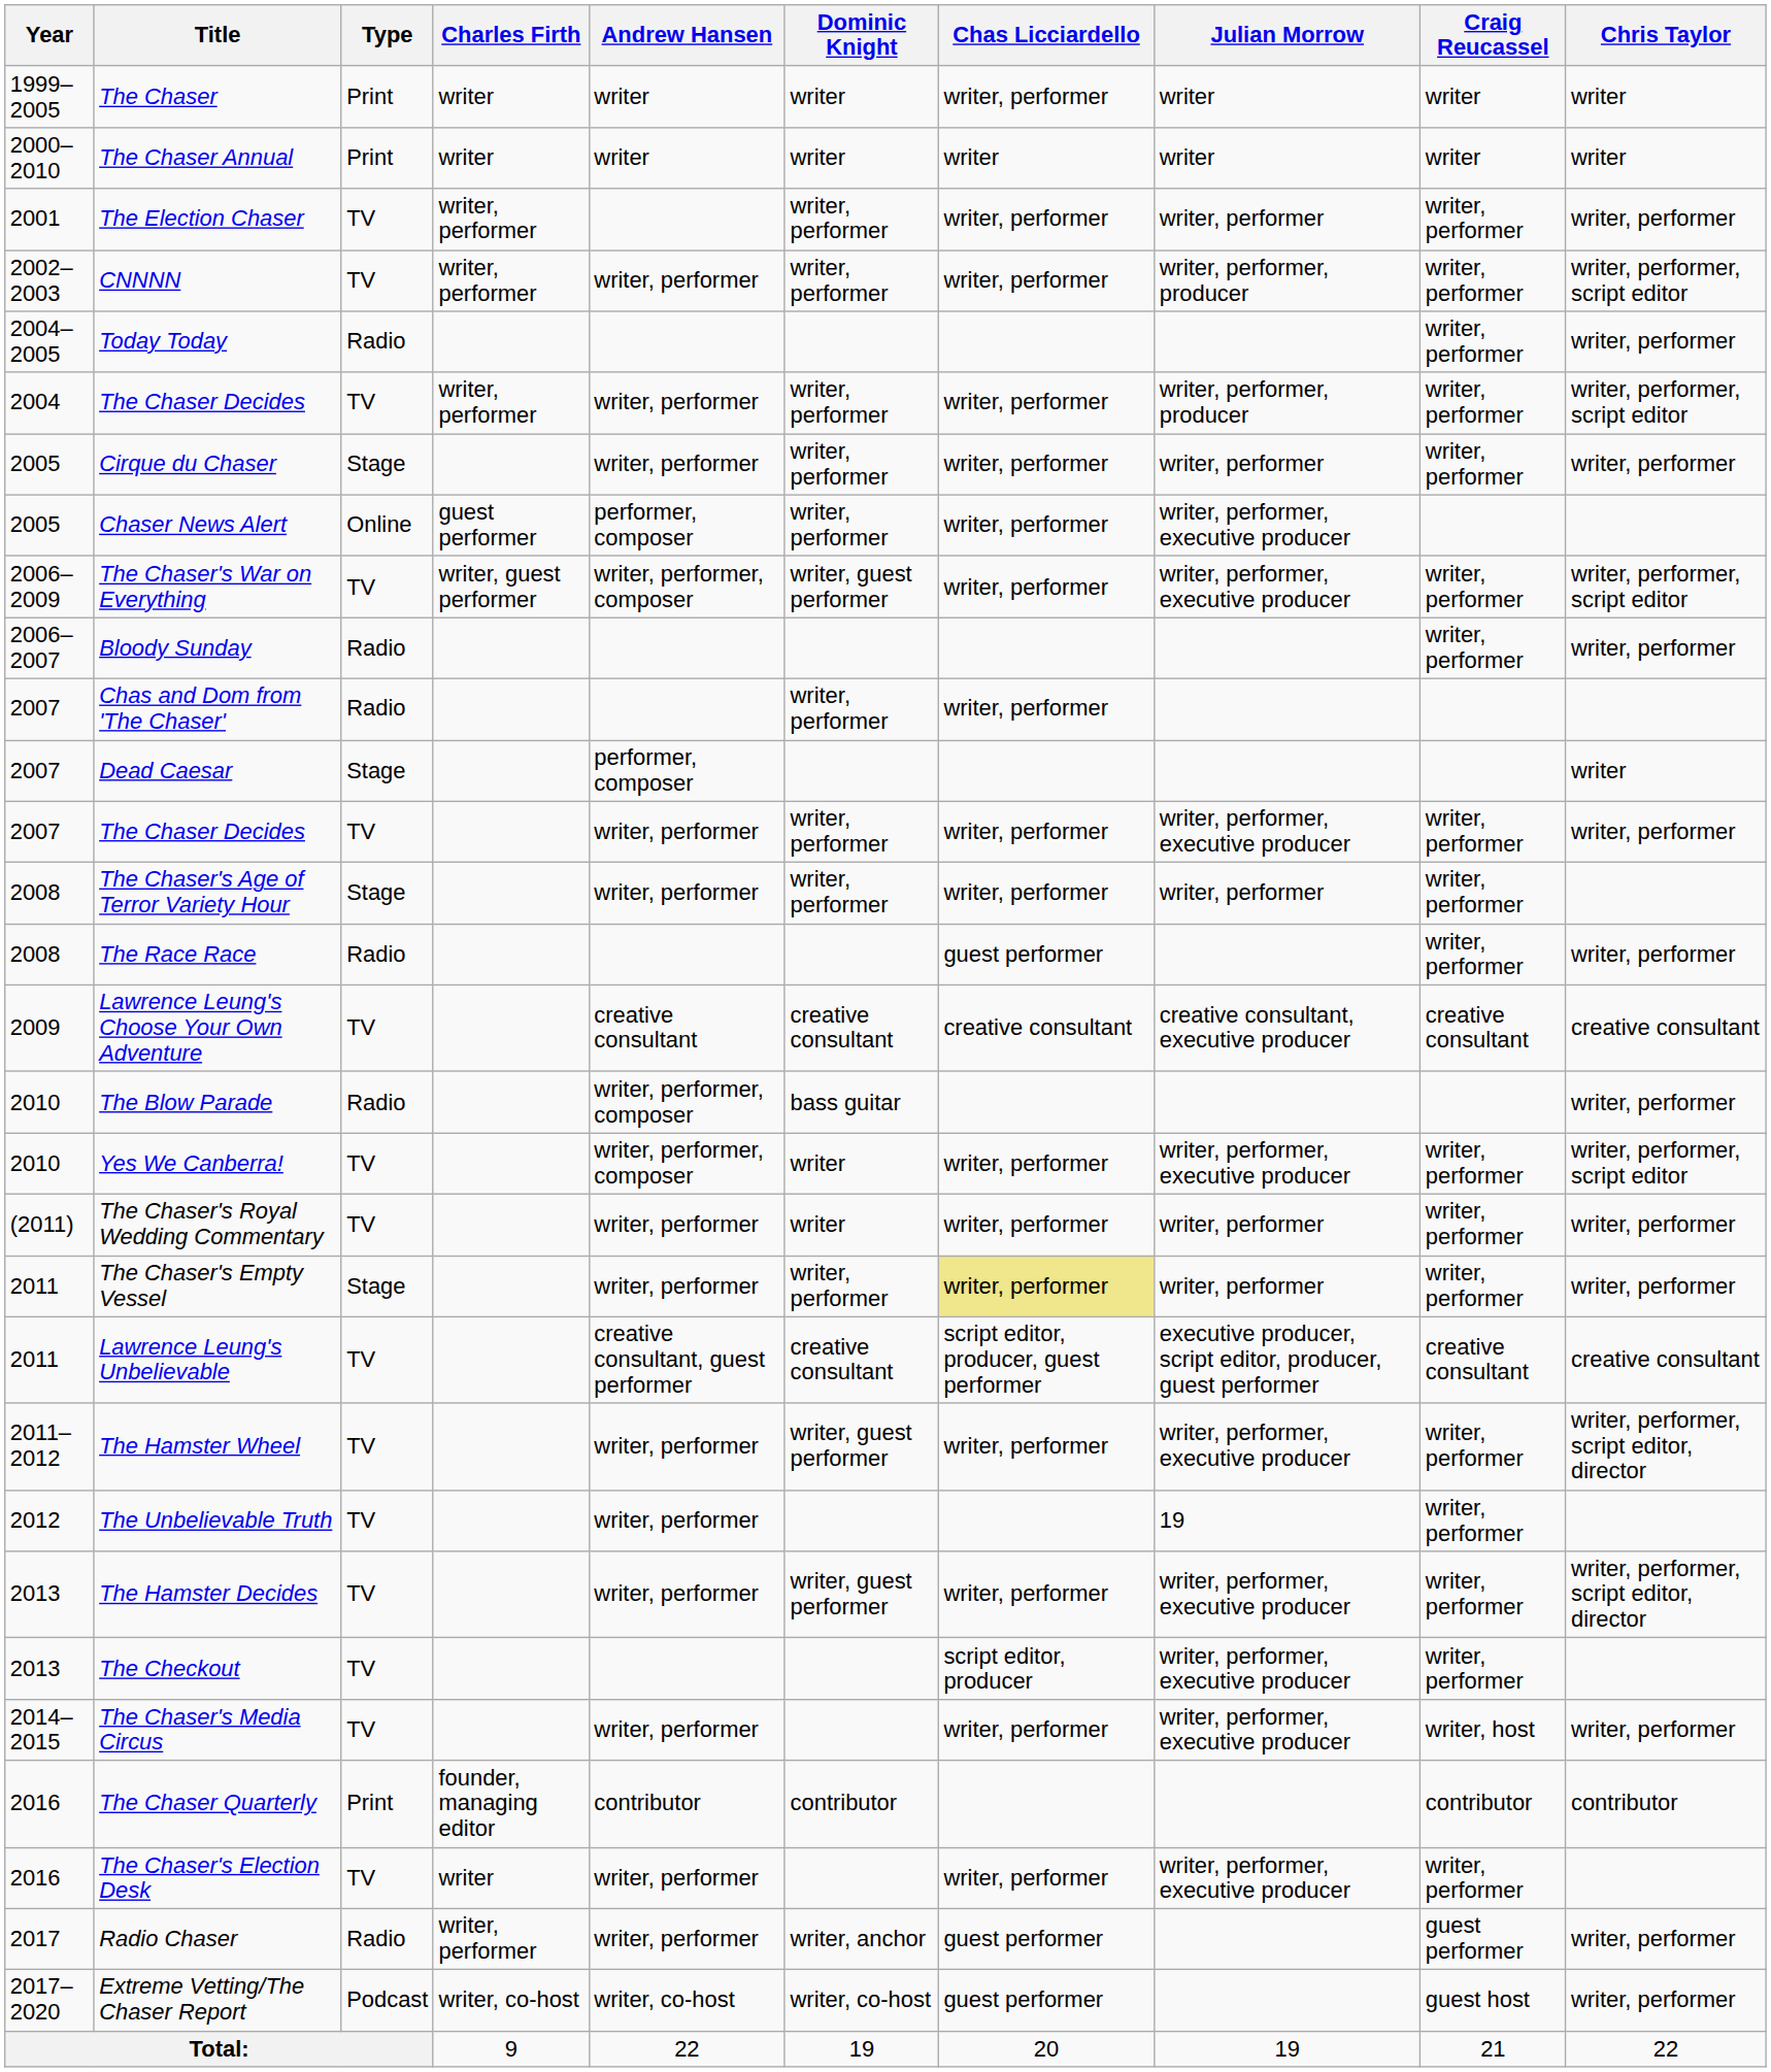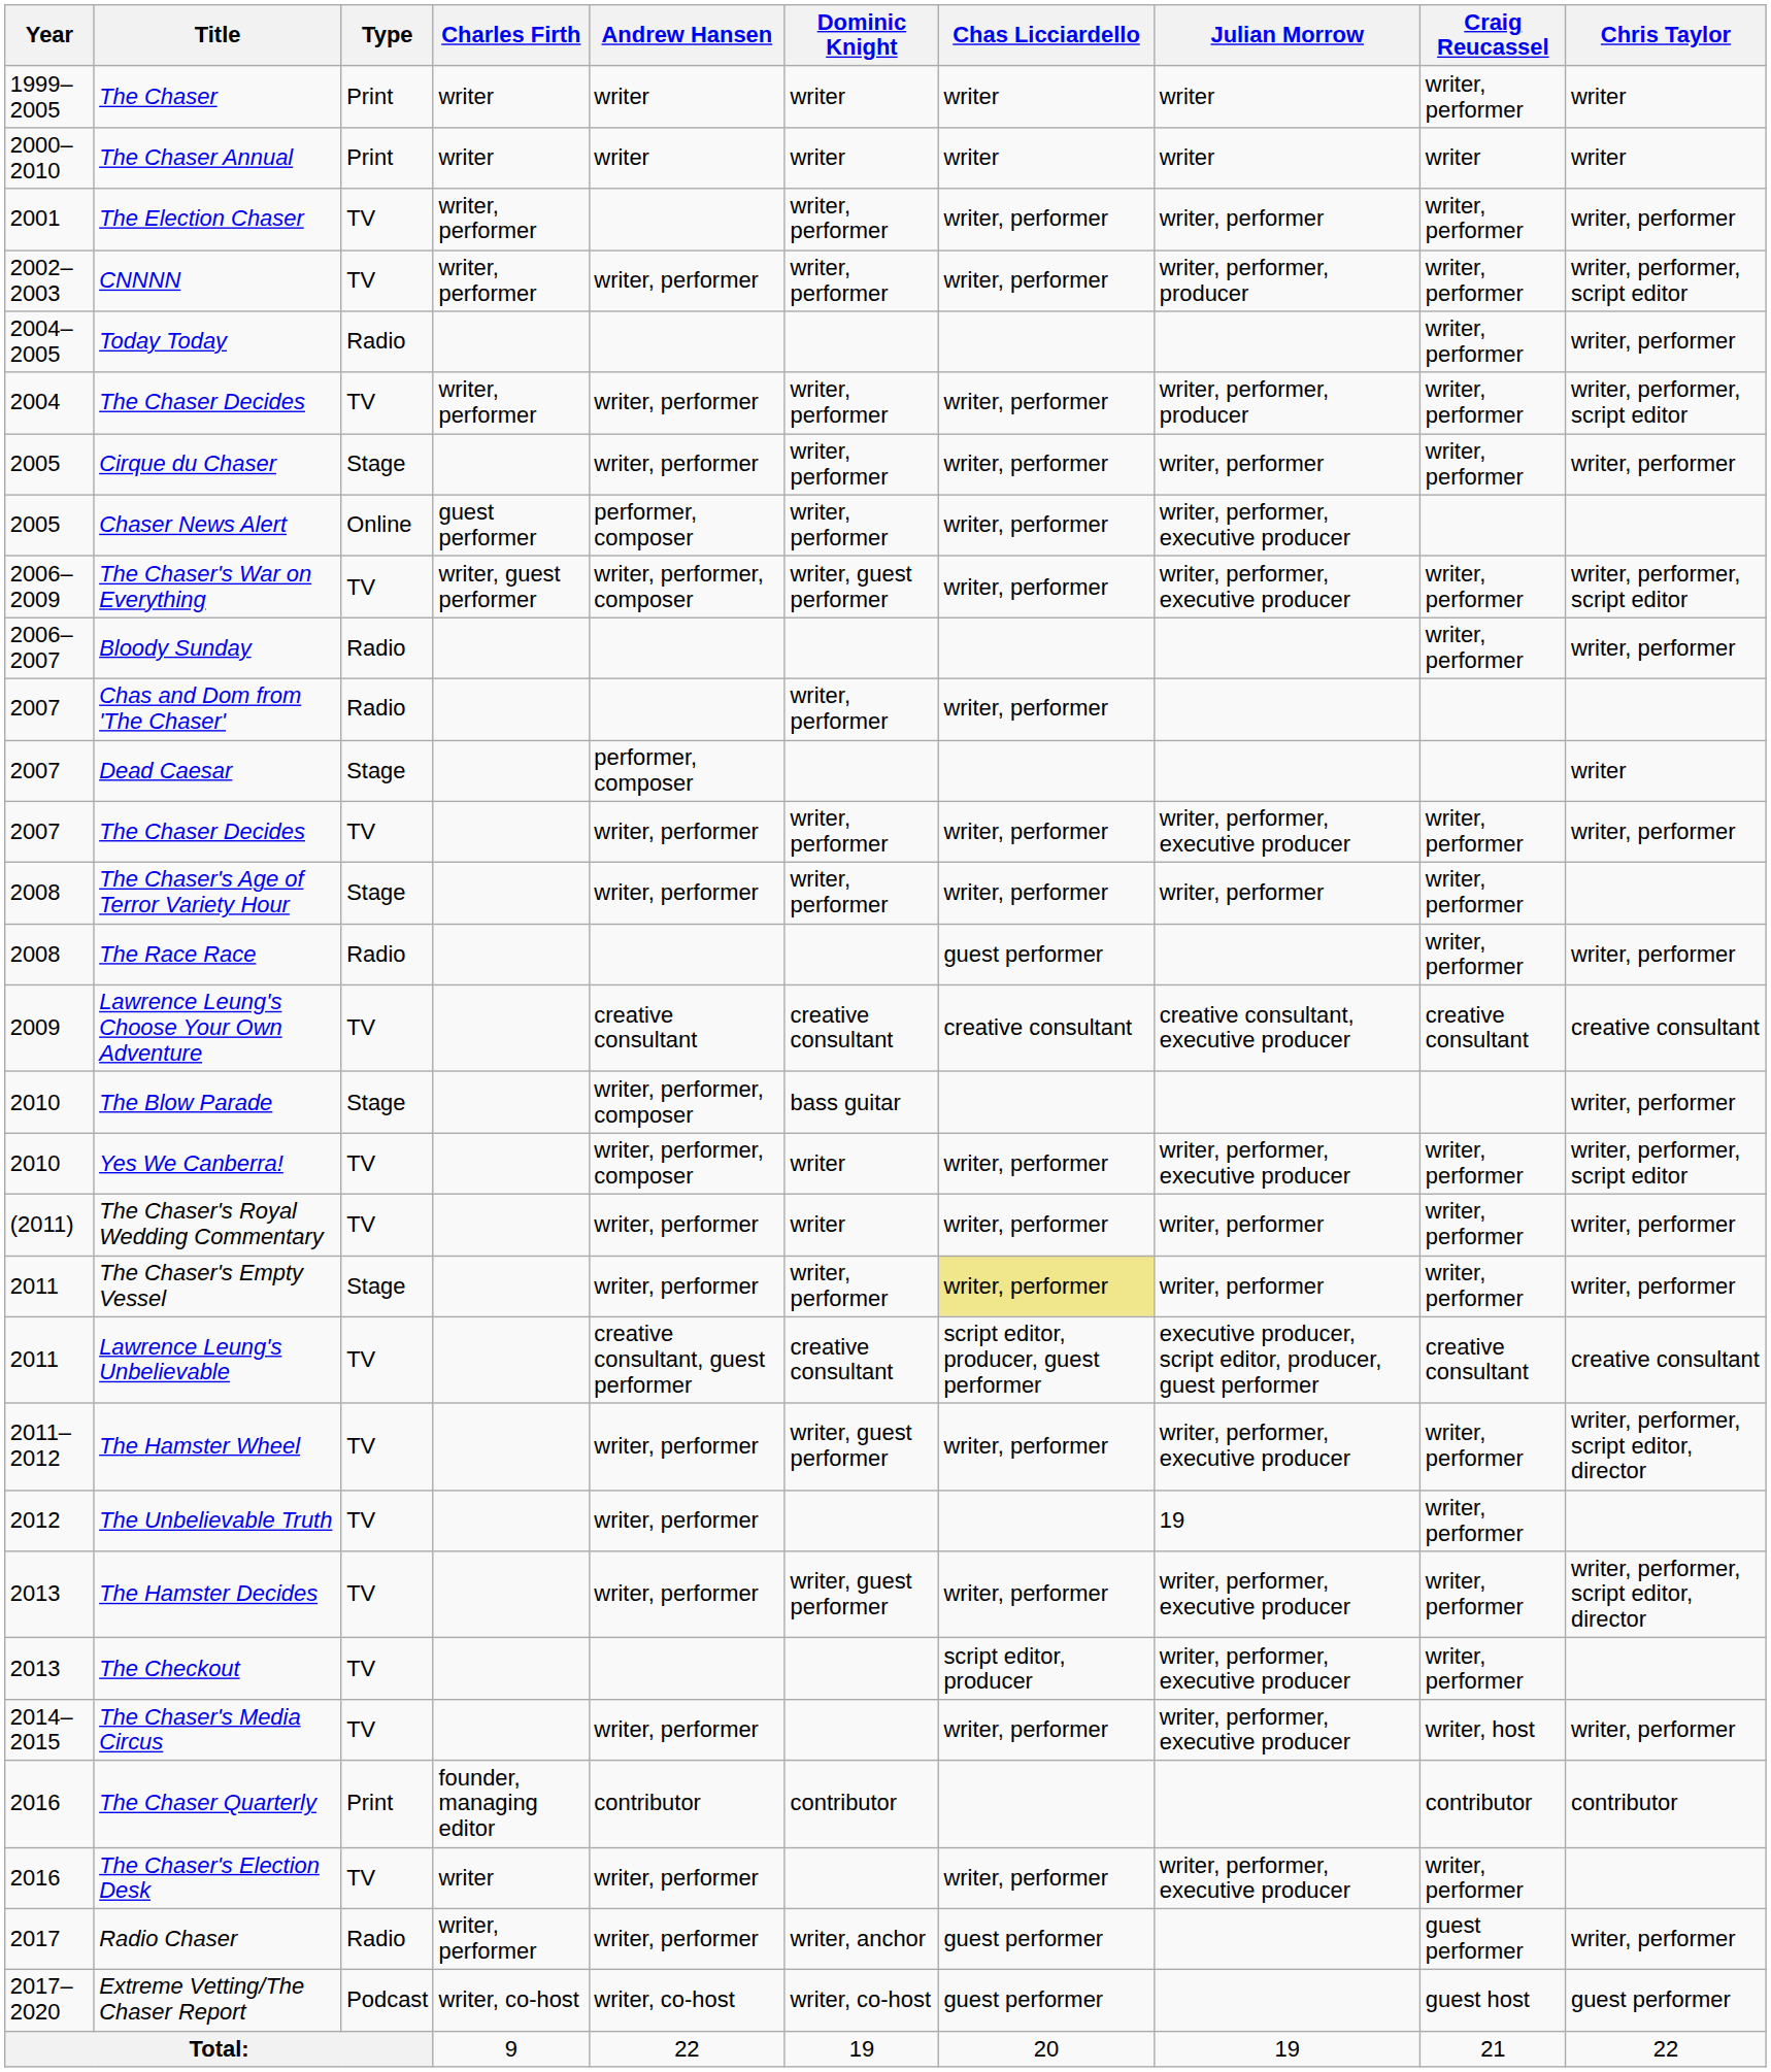 <table class="wikitable">
 <tr>
 <th>Year</th>
 <th>Title</th>
 <th>Type</th>
 <th><a href='#'>Charles Firth</a></th>
 <th><a href='#'>Andrew Hansen</a></th>
 <th><a href='#'>Dominic Knight</a></th>
 <th><a href='#'>Chas Licciardello</a></th>
 <th><a href='#'>Julian Morrow</a></th>
 <th><a href='#'>Craig Reucassel</a></th>
 <th><a href='#'>Chris Taylor</a></th>
 </tr>
 <tr>
 <td>1999–2005</td>
 <td><em><a href='#'>The Chaser</a></em></td>
 <td>Print</td>
 <td>writer</td>
 <td>writer</td>
 <td>writer</td>
-<td>writer, performer</td>
 <td>writer</td>
 <td>writer</td>
+<td>writer, performer</td>
 <td>writer</td>
 </tr>
 <tr>
 <td>2000–2010</td>
 <td><em><a href='#'>The Chaser Annual</a></em></td>
 <td>Print</td>
 <td>writer</td>
 <td>writer</td>
 <td>writer</td>
 <td>writer</td>
 <td>writer</td>
 <td>writer</td>
 <td>writer</td>
 </tr>
 <tr>
 <td>2001</td>
 <td><em><a href='#'>The Election Chaser</a></em></td>
 <td>TV</td>
 <td>writer, performer</td>
 <td></td>
 <td>writer, performer</td>
 <td>writer, performer</td>
 <td>writer, performer</td>
 <td>writer, performer</td>
 <td>writer, performer</td>
 </tr>
 <tr>
 <td>2002–2003</td>
 <td><em><a href='#'>CNNNN</a></em></td>
 <td>TV</td>
 <td>writer, performer</td>
 <td>writer, performer</td>
 <td>writer, performer</td>
 <td>writer, performer</td>
 <td>writer, performer, producer</td>
 <td>writer, performer</td>
 <td>writer, performer, script editor</td>
 </tr>
 <tr>
 <td>2004–2005</td>
 <td><em><a href='#'>Today Today</a></em></td>
 <td>Radio</td>
 <td></td>
 <td></td>
 <td></td>
 <td></td>
 <td></td>
 <td>writer, performer</td>
 <td>writer, performer</td>
 </tr>
 <tr>
 <td>2004</td>
 <td><em><a href='#'>The Chaser Decides</a></em></td>
 <td>TV</td>
 <td>writer, performer</td>
 <td>writer, performer</td>
 <td>writer, performer</td>
 <td>writer, performer</td>
 <td>writer, performer, producer</td>
 <td>writer, performer</td>
 <td>writer, performer, script editor</td>
 </tr>
 <tr>
 <td>2005</td>
 <td><em><a href='#'>Cirque du Chaser</a></em></td>
 <td>Stage</td>
 <td></td>
 <td>writer, performer</td>
 <td>writer, performer</td>
 <td>writer, performer</td>
 <td>writer, performer</td>
 <td>writer, performer</td>
 <td>writer, performer</td>
 </tr>
 <tr>
 <td>2005</td>
 <td><em><a href='#'>Chaser News Alert</a></em></td>
 <td>Online</td>
 <td>guest performer</td>
 <td>performer, composer</td>
 <td>writer, performer</td>
 <td>writer, performer</td>
 <td>writer, performer, executive producer</td>
 <td></td>
 <td></td>
 </tr>
 <tr>
 <td>2006–2009</td>
 <td><em><a href='#'>The Chaser's War on Everything</a></em></td>
 <td>TV</td>
 <td>writer, guest performer</td>
 <td>writer, performer, composer</td>
 <td>writer, guest performer</td>
 <td>writer, performer</td>
 <td>writer, performer, executive producer</td>
 <td>writer, performer</td>
 <td>writer, performer, script editor</td>
 </tr>
 <tr>
 <td>2006–2007</td>
 <td><em><a href='#'>Bloody Sunday</a></em></td>
 <td>Radio</td>
 <td></td>
 <td></td>
 <td></td>
 <td></td>
 <td></td>
 <td>writer, performer</td>
 <td>writer, performer</td>
 </tr>
 <tr>
 <td>2007</td>
 <td><em><a href='#'>Chas and Dom from 'The Chaser'</a></em></td>
 <td>Radio</td>
 <td></td>
 <td></td>
 <td>writer, performer</td>
 <td>writer, performer</td>
 <td></td>
 <td></td>
 <td></td>
 </tr>
 <tr>
 <td>2007</td>
 <td><em><a href='#'>Dead Caesar</a></em></td>
 <td>Stage</td>
 <td></td>
 <td>performer, composer</td>
 <td></td>
 <td></td>
 <td></td>
 <td></td>
 <td>writer</td>
 </tr>
 <tr>
 <td>2007</td>
 <td><em><a href='#'>The Chaser Decides</a></em></td>
 <td>TV</td>
 <td></td>
 <td>writer, performer</td>
 <td>writer, performer</td>
 <td>writer, performer</td>
 <td>writer, performer, executive producer</td>
 <td>writer, performer</td>
 <td>writer, performer</td>
 </tr>
 <tr>
 <td>2008</td>
 <td><em><a href='#'>The Chaser's Age of Terror Variety Hour</a></em></td>
 <td>Stage</td>
 <td></td>
 <td>writer, performer</td>
 <td>writer, performer</td>
 <td>writer, performer</td>
 <td>writer, performer</td>
 <td>writer, performer</td>
 <td></td>
 </tr>
 <tr>
 <td>2008</td>
 <td><em><a href='#'>The Race Race</a></em></td>
 <td>Radio</td>
 <td></td>
 <td></td>
 <td></td>
 <td>guest performer</td>
 <td></td>
 <td>writer, performer</td>
 <td>writer, performer</td>
 </tr>
 <tr>
 <td>2009</td>
 <td><em><a href='#'>Lawrence Leung's Choose Your Own Adventure</a></em></td>
 <td>TV</td>
 <td></td>
 <td>creative consultant</td>
 <td>creative consultant</td>
 <td>creative consultant</td>
 <td>creative consultant, executive producer</td>
 <td>creative consultant</td>
 <td>creative consultant</td>
 </tr>
 <tr>
 <td>2010</td>
 <td><em><a href='#'>The Blow Parade</a></em></td>
-<td>Radio</td>
+<td>Stage</td>
 <td></td>
 <td>writer, performer, composer</td>
 <td>bass guitar</td>
 <td></td>
 <td></td>
 <td></td>
 <td>writer, performer</td>
 </tr>
 <tr>
 <td>2010</td>
 <td><em><a href='#'>Yes We Canberra!</a></em></td>
 <td>TV</td>
 <td></td>
 <td>writer, performer, composer</td>
 <td>writer</td>
 <td>writer, performer</td>
 <td>writer, performer, executive producer</td>
 <td>writer, performer</td>
 <td>writer, performer, script editor</td>
 </tr>
 <tr>
 <td>(2011)</td>
 <td><em>The Chaser's Royal Wedding Commentary</em></td>
 <td>TV</td>
 <td></td>
 <td>writer, performer</td>
 <td>writer</td>
 <td>writer, performer</td>
 <td>writer, performer</td>
 <td>writer, performer</td>
 <td>writer, performer</td>
 </tr>
 <tr>
 <td>2011</td>
 <td><em>The Chaser's Empty Vessel</em></td>
 <td>Stage</td>
 <td></td>
 <td>writer, performer</td>
 <td>writer, performer</td>
 <td style="background: khaki;">writer, performer</td>
 <td>writer, performer</td>
 <td>writer, performer</td>
 <td>writer, performer</td>
 </tr>
 <tr>
 <td>2011</td>
 <td><em><a href='#'>Lawrence Leung's Unbelievable</a></em></td>
 <td>TV</td>
 <td></td>
 <td>creative consultant, guest performer</td>
 <td>creative consultant</td>
 <td>script editor, producer, guest performer</td>
 <td>executive producer, script editor, producer, guest performer</td>
 <td>creative consultant</td>
 <td>creative consultant</td>
 </tr>
 <tr>
 <td>2011–2012</td>
 <td><em><a href='#'>The Hamster Wheel</a></em></td>
 <td>TV</td>
 <td></td>
 <td>writer, performer</td>
 <td>writer, guest performer</td>
 <td>writer, performer</td>
 <td>writer, performer, executive producer</td>
 <td>writer, performer</td>
 <td>writer, performer, script editor, director</td>
 </tr>
 <tr>
 <td>2012</td>
 <td><em><a href='#'>The Unbelievable Truth</a></em></td>
 <td>TV</td>
 <td></td>
 <td>writer, performer</td>
 <td></td>
 <td></td>
 <td>19</td>
 <td>writer, performer</td>
 <td></td>
 </tr>
 <tr>
 <td>2013</td>
 <td><em><a href='#'>The Hamster Decides</a></em></td>
 <td>TV</td>
 <td></td>
 <td>writer, performer</td>
 <td>writer, guest performer</td>
 <td>writer, performer</td>
 <td>writer, performer, executive producer</td>
 <td>writer, performer</td>
 <td>writer, performer, script editor, director</td>
 </tr>
 <tr>
 <td>2013</td>
 <td><em><a href='#'>The Checkout</a></em></td>
 <td>TV</td>
 <td></td>
 <td></td>
 <td></td>
 <td>script editor, producer</td>
 <td>writer, performer, executive producer</td>
 <td>writer, performer</td>
 <td></td>
 </tr>
 <tr>
 <td>2014–2015</td>
 <td><em><a href='#'>The Chaser's Media Circus</a></em></td>
 <td>TV</td>
 <td></td>
 <td>writer, performer</td>
 <td></td>
 <td>writer, performer</td>
 <td>writer, performer, executive producer</td>
 <td>writer, host</td>
 <td>writer, performer</td>
 </tr>
 <tr>
 <td>2016</td>
 <td><em><a href='#'>The Chaser Quarterly</a></em></td>
 <td>Print</td>
 <td>founder, managing editor</td>
 <td>contributor</td>
 <td>contributor</td>
 <td></td>
 <td></td>
 <td>contributor</td>
 <td>contributor</td>
 </tr>
 <tr>
 <td>2016</td>
 <td><em><a href='#'>The Chaser's Election Desk</a></em></td>
 <td>TV</td>
 <td>writer</td>
 <td>writer, performer</td>
 <td></td>
 <td>writer, performer</td>
 <td>writer, performer, executive producer</td>
 <td>writer, performer</td>
 <td></td>
 </tr>
 <tr>
 <td>2017</td>
 <td><em>Radio Chaser</em></td>
 <td>Radio</td>
 <td>writer, performer</td>
 <td>writer, performer</td>
 <td>writer, anchor</td>
 <td>guest performer</td>
 <td></td>
 <td>guest performer</td>
 <td>writer, performer</td>
 </tr>
 <tr>
 <td>2017–2020</td>
 <td><em>Extreme Vetting/The Chaser Report</em></td>
 <td>Podcast</td>
 <td>writer, co-host</td>
 <td>writer, co-host</td>
 <td>writer, co-host</td>
 <td>guest performer</td>
 <td></td>
 <td>guest host</td>
-<td>writer, performer</td>
+<td>guest performer</td>
 </tr>
 <tr style="text-align:center;">
 <th colspan="3">Total:</th>
 <td>9</td>
 <td>22</td>
 <td>19</td>
 <td>20</td>
 <td>19</td>
 <td>21</td>
 <td>22</td>
 </tr>
 </table>
